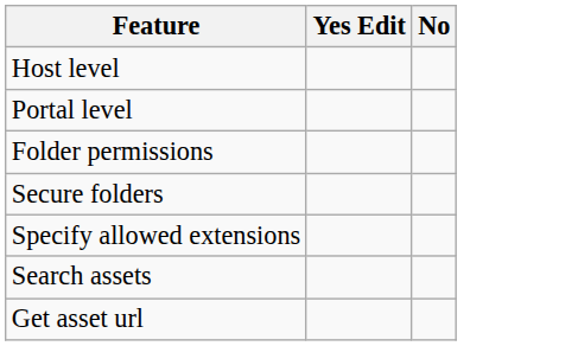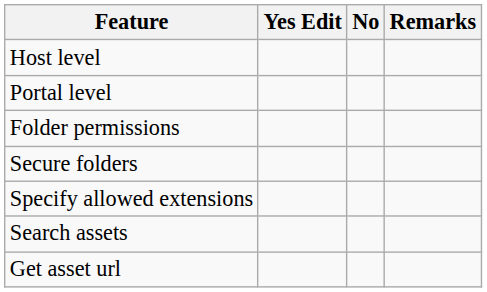 <table class="wikitable">
 <tr>
 <th>Feature</th>
 <th>Yes Edit</th>
 <th>No</th>
+<th>Remarks</th>
 </tr>
 <tr>
 <td>Host level</td>
+<td></td>
 <td></td>
 <td></td>
 </tr>
 <tr>
 <td>Portal level</td>
 <td></td>
 <td></td>
+<td></td>
 </tr>
 <tr>
 <td>Folder permissions</td>
+<td></td>
 <td></td>
 <td></td>
 </tr>
 <tr>
 <td>Secure folders</td>
 <td></td>
 <td></td>
+<td></td>
 </tr>
 <tr>
 <td>Specify allowed extensions</td>
+<td></td>
 <td></td>
 <td></td>
 </tr>
 <tr>
 <td>Search assets</td>
 <td></td>
 <td></td>
+<td></td>
 </tr>
 <tr>
 <td>Get asset url</td>
 <td></td>
 <td></td>
+<td></td>
 </tr>
 </table>
